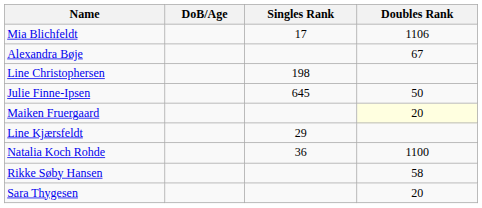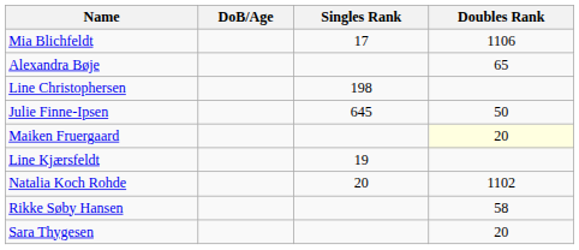 <table class="wikitable"  style="width:600px; font-size:95%;">
 <tr>
 <th align="left">Name</th>
 <th align="left">DoB/Age</th>
 <th align="left">Singles Rank</th>
 <th align="left">Doubles Rank</th>
 </tr>
 <tr>
 <td><a href='#'>Mia Blichfeldt</a></td>
 <td></td>
 <td align="center">17</td>
 <td align="center">1106</td>
 </tr>
 <tr>
 <td><a href='#'>Alexandra Bøje</a></td>
 <td></td>
 <td align="center"></td>
-<td align="center">67</td>
+<td align="center">65</td>
 </tr>
 <tr>
 <td><a href='#'>Line Christophersen</a></td>
 <td></td>
 <td align="center">198</td>
 <td align="center"></td>
 </tr>
 <tr>
 <td><a href='#'>Julie Finne-Ipsen</a></td>
 <td></td>
 <td align="center">645</td>
 <td align="center">50</td>
 </tr>
 <tr>
 <td><a href='#'>Maiken Fruergaard</a></td>
 <td></td>
 <td align="center"></td>
 <td align="center" style="background: lightyellow;">20</td>
 </tr>
 <tr>
 <td><a href='#'>Line Kjærsfeldt</a></td>
 <td></td>
-<td align="center">29</td>
+<td align="center">19</td>
 <td align="center"></td>
 </tr>
 <tr>
 <td><a href='#'>Natalia Koch Rohde</a></td>
 <td></td>
-<td align="center">36</td>
-<td align="center">1100</td>
+<td align="center">20</td>
+<td align="center">1102</td>
 </tr>
 <tr>
 <td><a href='#'>Rikke Søby Hansen</a></td>
 <td></td>
 <td align="center"></td>
 <td align="center">58</td>
 </tr>
 <tr>
 <td><a href='#'>Sara Thygesen</a></td>
 <td></td>
 <td align="center"></td>
 <td align="center">20</td>
 </tr>
 </table>
